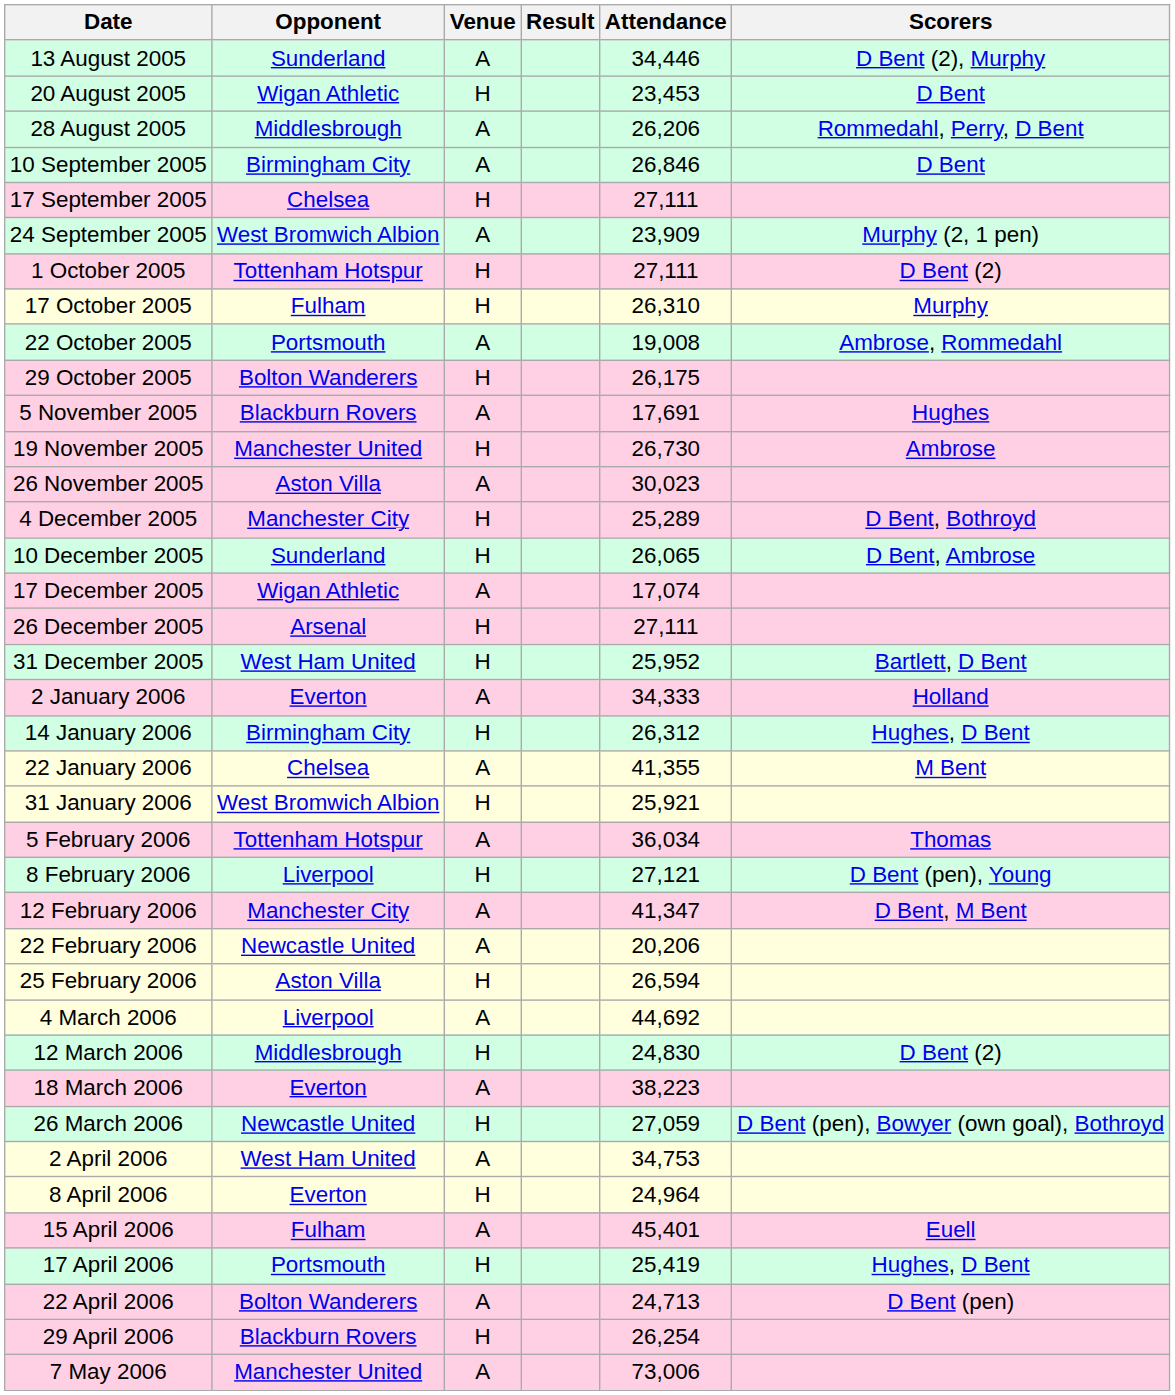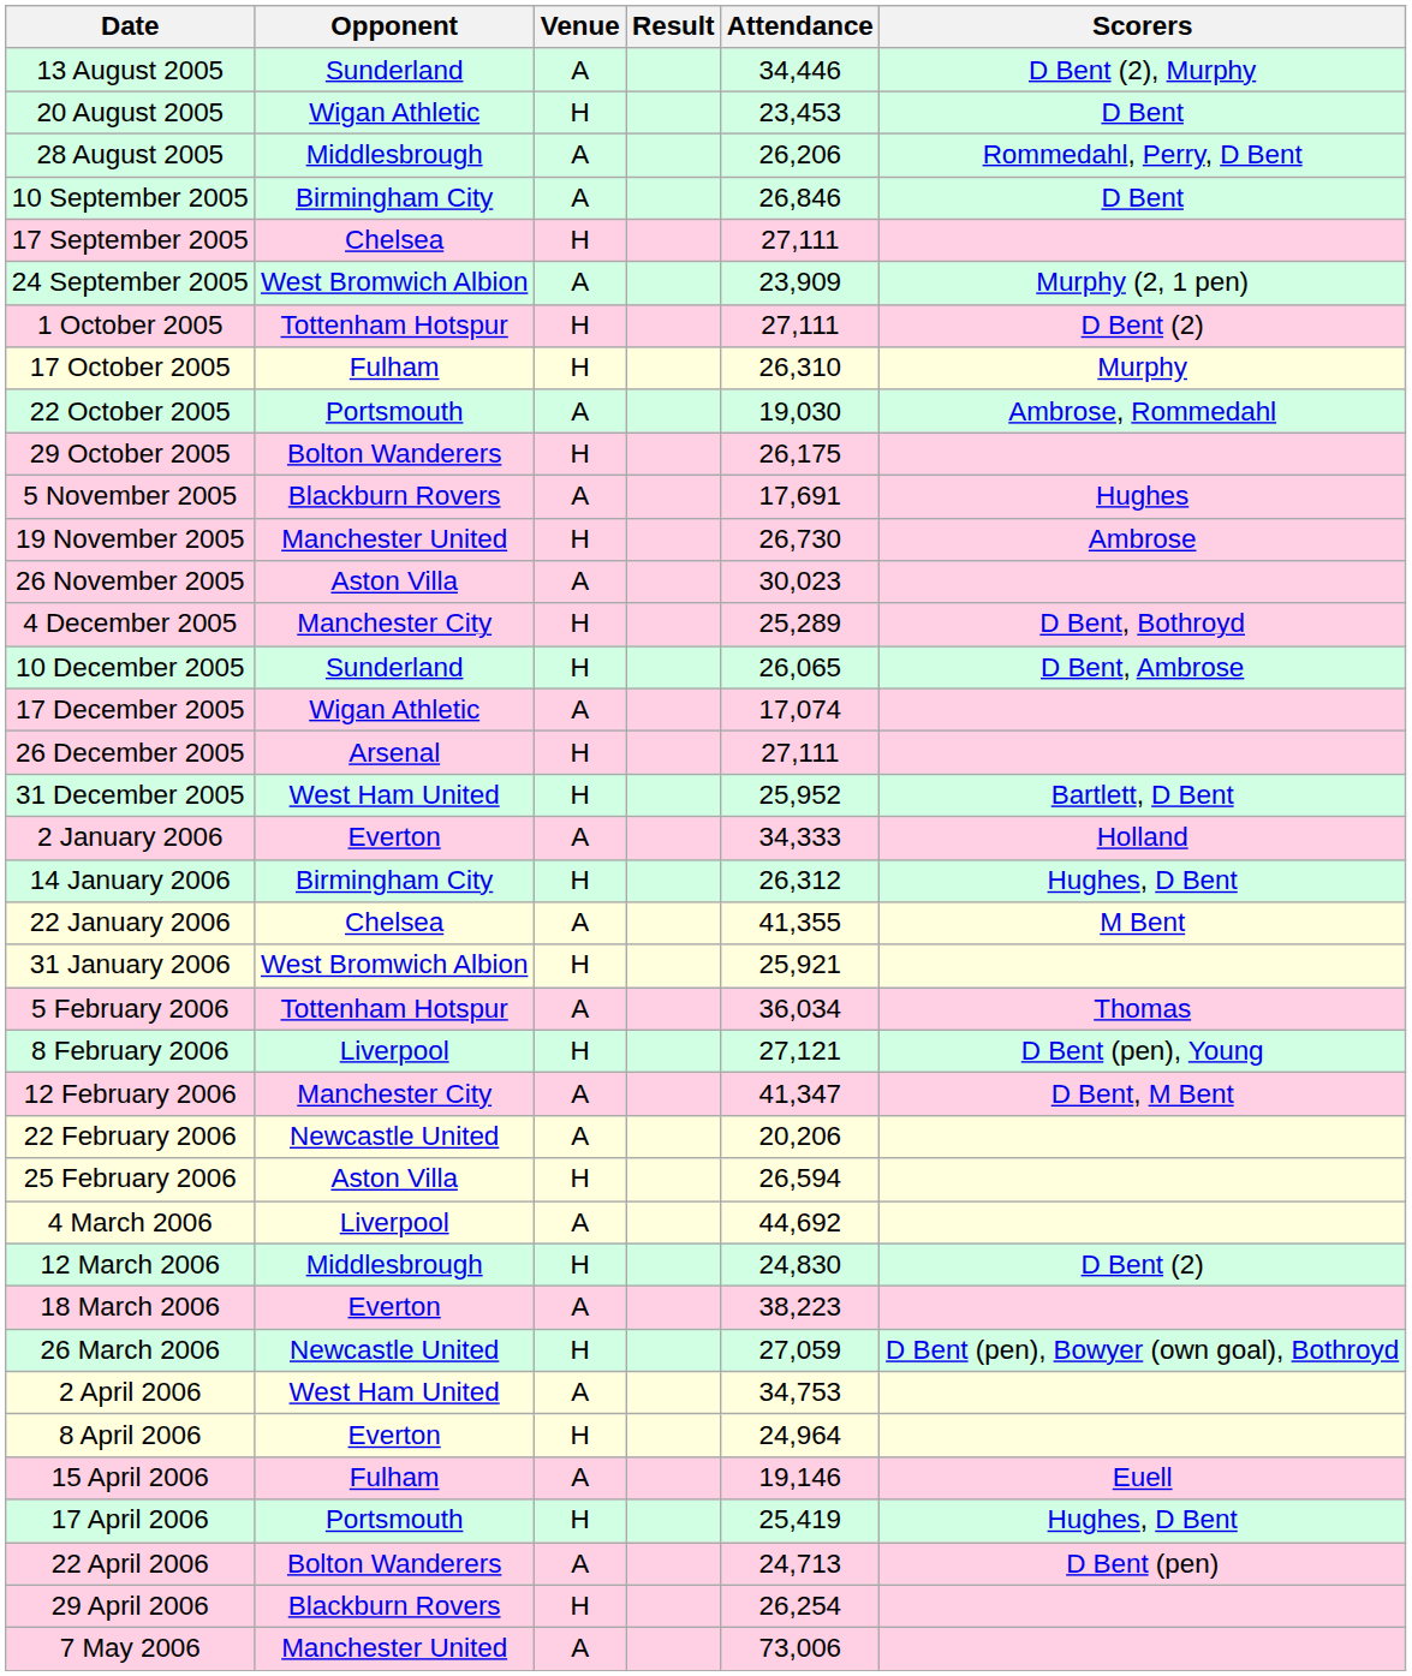 <table class="wikitable sortable" style="text-align:center;">
 <tr>
 <th>Date</th>
 <th>Opponent</th>
 <th>Venue</th>
 <th>Result</th>
 <th>Attendance</th>
 <th>Scorers</th>
 </tr>
 <tr style="background:#d0ffe3;">
 <td>13 August 2005</td>
 <td><a href='#'>Sunderland</a></td>
 <td>A</td>
 <td></td>
 <td>34,446</td>
 <td><a href='#'>D Bent</a> (2), <a href='#'>Murphy</a></td>
 </tr>
 <tr style="background:#d0ffe3;">
 <td>20 August 2005</td>
 <td><a href='#'>Wigan Athletic</a></td>
 <td>H</td>
 <td></td>
 <td>23,453</td>
 <td><a href='#'>D Bent</a></td>
 </tr>
 <tr style="background:#d0ffe3;">
 <td>28 August 2005</td>
 <td><a href='#'>Middlesbrough</a></td>
 <td>A</td>
 <td></td>
 <td>26,206</td>
 <td><a href='#'>Rommedahl</a>, <a href='#'>Perry</a>, <a href='#'>D Bent</a></td>
 </tr>
 <tr style="background:#d0ffe3;">
 <td>10 September 2005</td>
 <td><a href='#'>Birmingham City</a></td>
 <td>A</td>
 <td></td>
 <td>26,846</td>
 <td><a href='#'>D Bent</a></td>
 </tr>
 <tr style="background:#ffd0e3;">
 <td>17 September 2005</td>
 <td><a href='#'>Chelsea</a></td>
 <td>H</td>
 <td></td>
 <td>27,111</td>
 <td></td>
 </tr>
 <tr style="background:#d0ffe3;">
 <td>24 September 2005</td>
 <td><a href='#'>West Bromwich Albion</a></td>
 <td>A</td>
 <td></td>
 <td>23,909</td>
 <td><a href='#'>Murphy</a> (2, 1 pen)</td>
 </tr>
 <tr style="background:#ffd0e3;">
 <td>1 October 2005</td>
 <td><a href='#'>Tottenham Hotspur</a></td>
 <td>H</td>
 <td></td>
 <td>27,111</td>
 <td><a href='#'>D Bent</a> (2)</td>
 </tr>
 <tr style="background:#ffffdd;">
 <td>17 October 2005</td>
 <td><a href='#'>Fulham</a></td>
 <td>H</td>
 <td></td>
 <td>26,310</td>
 <td><a href='#'>Murphy</a></td>
 </tr>
 <tr style="background:#d0ffe3;">
 <td>22 October 2005</td>
 <td><a href='#'>Portsmouth</a></td>
 <td>A</td>
 <td></td>
-<td>19,008</td>
+<td>19,030</td>
 <td><a href='#'>Ambrose</a>, <a href='#'>Rommedahl</a></td>
 </tr>
 <tr style="background:#ffd0e3;">
 <td>29 October 2005</td>
 <td><a href='#'>Bolton Wanderers</a></td>
 <td>H</td>
 <td></td>
 <td>26,175</td>
 <td></td>
 </tr>
 <tr style="background:#ffd0e3;">
 <td>5 November 2005</td>
 <td><a href='#'>Blackburn Rovers</a></td>
 <td>A</td>
 <td></td>
 <td>17,691</td>
 <td><a href='#'>Hughes</a></td>
 </tr>
 <tr style="background:#ffd0e3;">
 <td>19 November 2005</td>
 <td><a href='#'>Manchester United</a></td>
 <td>H</td>
 <td></td>
 <td>26,730</td>
 <td><a href='#'>Ambrose</a></td>
 </tr>
 <tr style="background:#ffd0e3;">
 <td>26 November 2005</td>
 <td><a href='#'>Aston Villa</a></td>
 <td>A</td>
 <td></td>
 <td>30,023</td>
 <td></td>
 </tr>
 <tr style="background:#ffd0e3;">
 <td>4 December 2005</td>
 <td><a href='#'>Manchester City</a></td>
 <td>H</td>
 <td></td>
 <td>25,289</td>
 <td><a href='#'>D Bent</a>, <a href='#'>Bothroyd</a></td>
 </tr>
 <tr style="background:#d0ffe3;">
 <td>10 December 2005</td>
 <td><a href='#'>Sunderland</a></td>
 <td>H</td>
 <td></td>
 <td>26,065</td>
 <td><a href='#'>D Bent</a>, <a href='#'>Ambrose</a></td>
 </tr>
 <tr style="background:#ffd0e3;">
 <td>17 December 2005</td>
 <td><a href='#'>Wigan Athletic</a></td>
 <td>A</td>
 <td></td>
 <td>17,074</td>
 <td></td>
 </tr>
 <tr style="background:#ffd0e3;">
 <td>26 December 2005</td>
 <td><a href='#'>Arsenal</a></td>
 <td>H</td>
 <td></td>
 <td>27,111</td>
 <td></td>
 </tr>
 <tr style="background:#d0ffe3;">
 <td>31 December 2005</td>
 <td><a href='#'>West Ham United</a></td>
 <td>H</td>
 <td></td>
 <td>25,952</td>
 <td><a href='#'>Bartlett</a>, <a href='#'>D Bent</a></td>
 </tr>
 <tr style="background:#ffd0e3;">
 <td>2 January 2006</td>
 <td><a href='#'>Everton</a></td>
 <td>A</td>
 <td></td>
 <td>34,333</td>
 <td><a href='#'>Holland</a></td>
 </tr>
 <tr style="background:#d0ffe3;">
 <td>14 January 2006</td>
 <td><a href='#'>Birmingham City</a></td>
 <td>H</td>
 <td></td>
 <td>26,312</td>
 <td><a href='#'>Hughes</a>, <a href='#'>D Bent</a></td>
 </tr>
 <tr style="background:#ffffdd;">
 <td>22 January 2006</td>
 <td><a href='#'>Chelsea</a></td>
 <td>A</td>
 <td></td>
 <td>41,355</td>
 <td><a href='#'>M Bent</a></td>
 </tr>
 <tr style="background:#ffffdd;">
 <td>31 January 2006</td>
 <td><a href='#'>West Bromwich Albion</a></td>
 <td>H</td>
 <td></td>
 <td>25,921</td>
 <td></td>
 </tr>
 <tr style="background:#ffd0e3;">
 <td>5 February 2006</td>
 <td><a href='#'>Tottenham Hotspur</a></td>
 <td>A</td>
 <td></td>
 <td>36,034</td>
 <td><a href='#'>Thomas</a></td>
 </tr>
 <tr style="background:#d0ffe3;">
 <td>8 February 2006</td>
 <td><a href='#'>Liverpool</a></td>
 <td>H</td>
 <td></td>
 <td>27,121</td>
 <td><a href='#'>D Bent</a> (pen), <a href='#'>Young</a></td>
 </tr>
 <tr style="background:#ffd0e3;">
 <td>12 February 2006</td>
 <td><a href='#'>Manchester City</a></td>
 <td>A</td>
 <td></td>
 <td>41,347</td>
 <td><a href='#'>D Bent</a>, <a href='#'>M Bent</a></td>
 </tr>
 <tr style="background:#ffffdd;">
 <td>22 February 2006</td>
 <td><a href='#'>Newcastle United</a></td>
 <td>A</td>
 <td></td>
 <td>20,206</td>
 <td></td>
 </tr>
 <tr style="background:#ffffdd;">
 <td>25 February 2006</td>
 <td><a href='#'>Aston Villa</a></td>
 <td>H</td>
 <td></td>
 <td>26,594</td>
 <td></td>
 </tr>
 <tr style="background:#ffffdd;">
 <td>4 March 2006</td>
 <td><a href='#'>Liverpool</a></td>
 <td>A</td>
 <td></td>
 <td>44,692</td>
 <td></td>
 </tr>
 <tr style="background:#d0ffe3;">
 <td>12 March 2006</td>
 <td><a href='#'>Middlesbrough</a></td>
 <td>H</td>
 <td></td>
 <td>24,830</td>
 <td><a href='#'>D Bent</a> (2)</td>
 </tr>
 <tr style="background:#ffd0e3;">
 <td>18 March 2006</td>
 <td><a href='#'>Everton</a></td>
 <td>A</td>
 <td></td>
 <td>38,223</td>
 <td></td>
 </tr>
 <tr style="background:#d0ffe3;">
 <td>26 March 2006</td>
 <td><a href='#'>Newcastle United</a></td>
 <td>H</td>
 <td></td>
 <td>27,059</td>
 <td><a href='#'>D Bent</a> (pen), <a href='#'>Bowyer</a> (own goal), <a href='#'>Bothroyd</a></td>
 </tr>
 <tr style="background:#ffffdd;">
 <td>2 April 2006</td>
 <td><a href='#'>West Ham United</a></td>
 <td>A</td>
 <td></td>
 <td>34,753</td>
 <td></td>
 </tr>
 <tr style="background:#ffffdd;">
 <td>8 April 2006</td>
 <td><a href='#'>Everton</a></td>
 <td>H</td>
 <td></td>
 <td>24,964</td>
 <td></td>
 </tr>
 <tr style="background:#ffd0e3;">
 <td>15 April 2006</td>
 <td><a href='#'>Fulham</a></td>
 <td>A</td>
 <td></td>
-<td>45,401</td>
+<td>19,146</td>
 <td><a href='#'>Euell</a></td>
 </tr>
 <tr style="background:#d0ffe3;">
 <td>17 April 2006</td>
 <td><a href='#'>Portsmouth</a></td>
 <td>H</td>
 <td></td>
 <td>25,419</td>
 <td><a href='#'>Hughes</a>, <a href='#'>D Bent</a></td>
 </tr>
 <tr style="background:#ffd0e3;">
 <td>22 April 2006</td>
 <td><a href='#'>Bolton Wanderers</a></td>
 <td>A</td>
 <td></td>
 <td>24,713</td>
 <td><a href='#'>D Bent</a> (pen)</td>
 </tr>
 <tr style="background:#ffd0e3;">
 <td>29 April 2006</td>
 <td><a href='#'>Blackburn Rovers</a></td>
 <td>H</td>
 <td></td>
 <td>26,254</td>
 <td></td>
 </tr>
 <tr style="background:#ffd0e3;">
 <td>7 May 2006</td>
 <td><a href='#'>Manchester United</a></td>
 <td>A</td>
 <td></td>
 <td>73,006</td>
 <td></td>
 </tr>
 </table>
